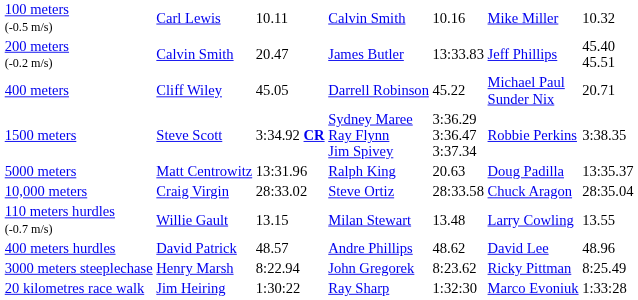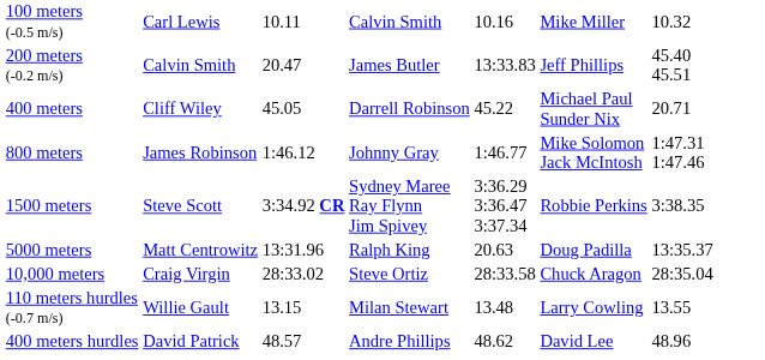 <table>
 <tr>
 <td><a href='#'>100 meters</a> <br><small>(-0.5 m/s)</small></td>
 <td><a href='#'>Carl Lewis</a></td>
 <td>10.11</td>
 <td><a href='#'>Calvin Smith</a></td>
 <td>10.16</td>
 <td><a href='#'>Mike Miller</a></td>
 <td>10.32</td>
 </tr>
 <tr>
 <td><a href='#'>200 meters</a> <br><small>(-0.2 m/s)</small></td>
 <td><a href='#'>Calvin Smith</a></td>
 <td>20.47</td>
 <td><a href='#'>James Butler</a></td>
 <td>13:33.83</td>
 <td><a href='#'>Jeff Phillips</a></td>
 <td>45.40<br>45.51</td>
 </tr>
 <tr>
 <td><a href='#'>400 meters</a></td>
 <td><a href='#'>Cliff Wiley</a></td>
 <td>45.05</td>
 <td><a href='#'>Darrell Robinson</a></td>
 <td>45.22</td>
 <td><a href='#'>Michael Paul</a> <br><a href='#'>Sunder Nix</a></td>
 <td>20.71</td>
+</tr>
+<tr>
+<td><a href='#'>800 meters</a></td>
+<td><a href='#'>James Robinson</a></td>
+<td>1:46.12</td>
+<td><a href='#'>Johnny Gray</a></td>
+<td>1:46.77</td>
+<td><a href='#'>Mike Solomon</a> <br><a href='#'>Jack McIntosh</a></td>
+<td>1:47.31<br>1:47.46</td>
 </tr>
 <tr>
 <td><a href='#'>1500 meters</a></td>
 <td><a href='#'>Steve Scott</a></td>
 <td>3:34.92 <strong><a href='#'>CR</a></strong></td>
 <td><a href='#'>Sydney Maree</a> <br><a href='#'>Ray Flynn</a> <br><a href='#'>Jim Spivey</a></td>
 <td>3:36.29<br>3:36.47<br>3:37.34</td>
 <td><a href='#'>Robbie Perkins</a></td>
 <td>3:38.35</td>
 </tr>
 <tr>
 <td><a href='#'>5000 meters</a></td>
 <td><a href='#'>Matt Centrowitz</a></td>
 <td>13:31.96</td>
 <td><a href='#'>Ralph King</a></td>
 <td>20.63</td>
 <td><a href='#'>Doug Padilla</a></td>
 <td>13:35.37</td>
 </tr>
 <tr>
 <td><a href='#'>10,000 meters</a></td>
 <td><a href='#'>Craig Virgin</a></td>
 <td>28:33.02</td>
 <td><a href='#'>Steve Ortiz</a></td>
 <td>28:33.58</td>
 <td><a href='#'>Chuck Aragon</a></td>
 <td>28:35.04</td>
 </tr>
 <tr>
 <td><a href='#'>110 meters hurdles</a><br><small>(-0.7 m/s)</small></td>
 <td><a href='#'>Willie Gault</a></td>
 <td>13.15</td>
 <td><a href='#'>Milan Stewart</a></td>
 <td>13.48</td>
 <td><a href='#'>Larry Cowling</a></td>
 <td>13.55</td>
 </tr>
 <tr>
 <td><a href='#'>400 meters hurdles</a></td>
 <td><a href='#'>David Patrick</a></td>
 <td>48.57</td>
 <td><a href='#'>Andre Phillips</a></td>
 <td>48.62</td>
 <td><a href='#'>David Lee</a></td>
 <td>48.96</td>
 </tr>
-<tr>
-<td><a href='#'>3000 meters steeplechase</a></td>
-<td><a href='#'>Henry Marsh</a></td>
-<td>8:22.94</td>
-<td><a href='#'>John Gregorek</a></td>
-<td>8:23.62</td>
-<td><a href='#'>Ricky Pittman</a></td>
-<td>8:25.49</td>
-</tr>
-<tr>
-<td><a href='#'>20 kilometres race walk</a></td>
-<td><a href='#'>Jim Heiring</a></td>
-<td>1:30:22</td>
-<td><a href='#'>Ray Sharp</a></td>
-<td>1:32:30</td>
-<td><a href='#'>Marco Evoniuk</a></td>
-<td>1:33:28</td>
-</tr>
 </table>
